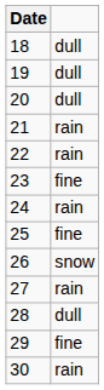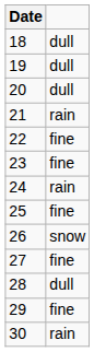 <table class="wikitable" align=right style="margin:0 0 1em 1em">
 <tr>
 <th>Date</th>
 </tr>
 <tr>
 <td>18</td>
 <td>dull</td>
 </tr>
 <tr>
 <td>19</td>
 <td>dull</td>
 </tr>
 <tr>
 <td>20</td>
 <td>dull</td>
 </tr>
 <tr>
 <td>21</td>
 <td>rain</td>
 </tr>
 <tr>
 <td>22</td>
-<td>rain</td>
+<td>fine</td>
 </tr>
 <tr>
 <td>23</td>
 <td>fine</td>
 </tr>
 <tr>
 <td>24</td>
 <td>rain</td>
 </tr>
 <tr>
 <td>25</td>
 <td>fine</td>
 </tr>
 <tr>
 <td>26</td>
 <td>snow</td>
 </tr>
 <tr>
 <td>27</td>
-<td>rain</td>
+<td>fine</td>
 </tr>
 <tr>
 <td>28</td>
 <td>dull</td>
 </tr>
 <tr>
 <td>29</td>
 <td>fine</td>
 </tr>
 <tr>
 <td>30</td>
 <td>rain</td>
 </tr>
 </table>
